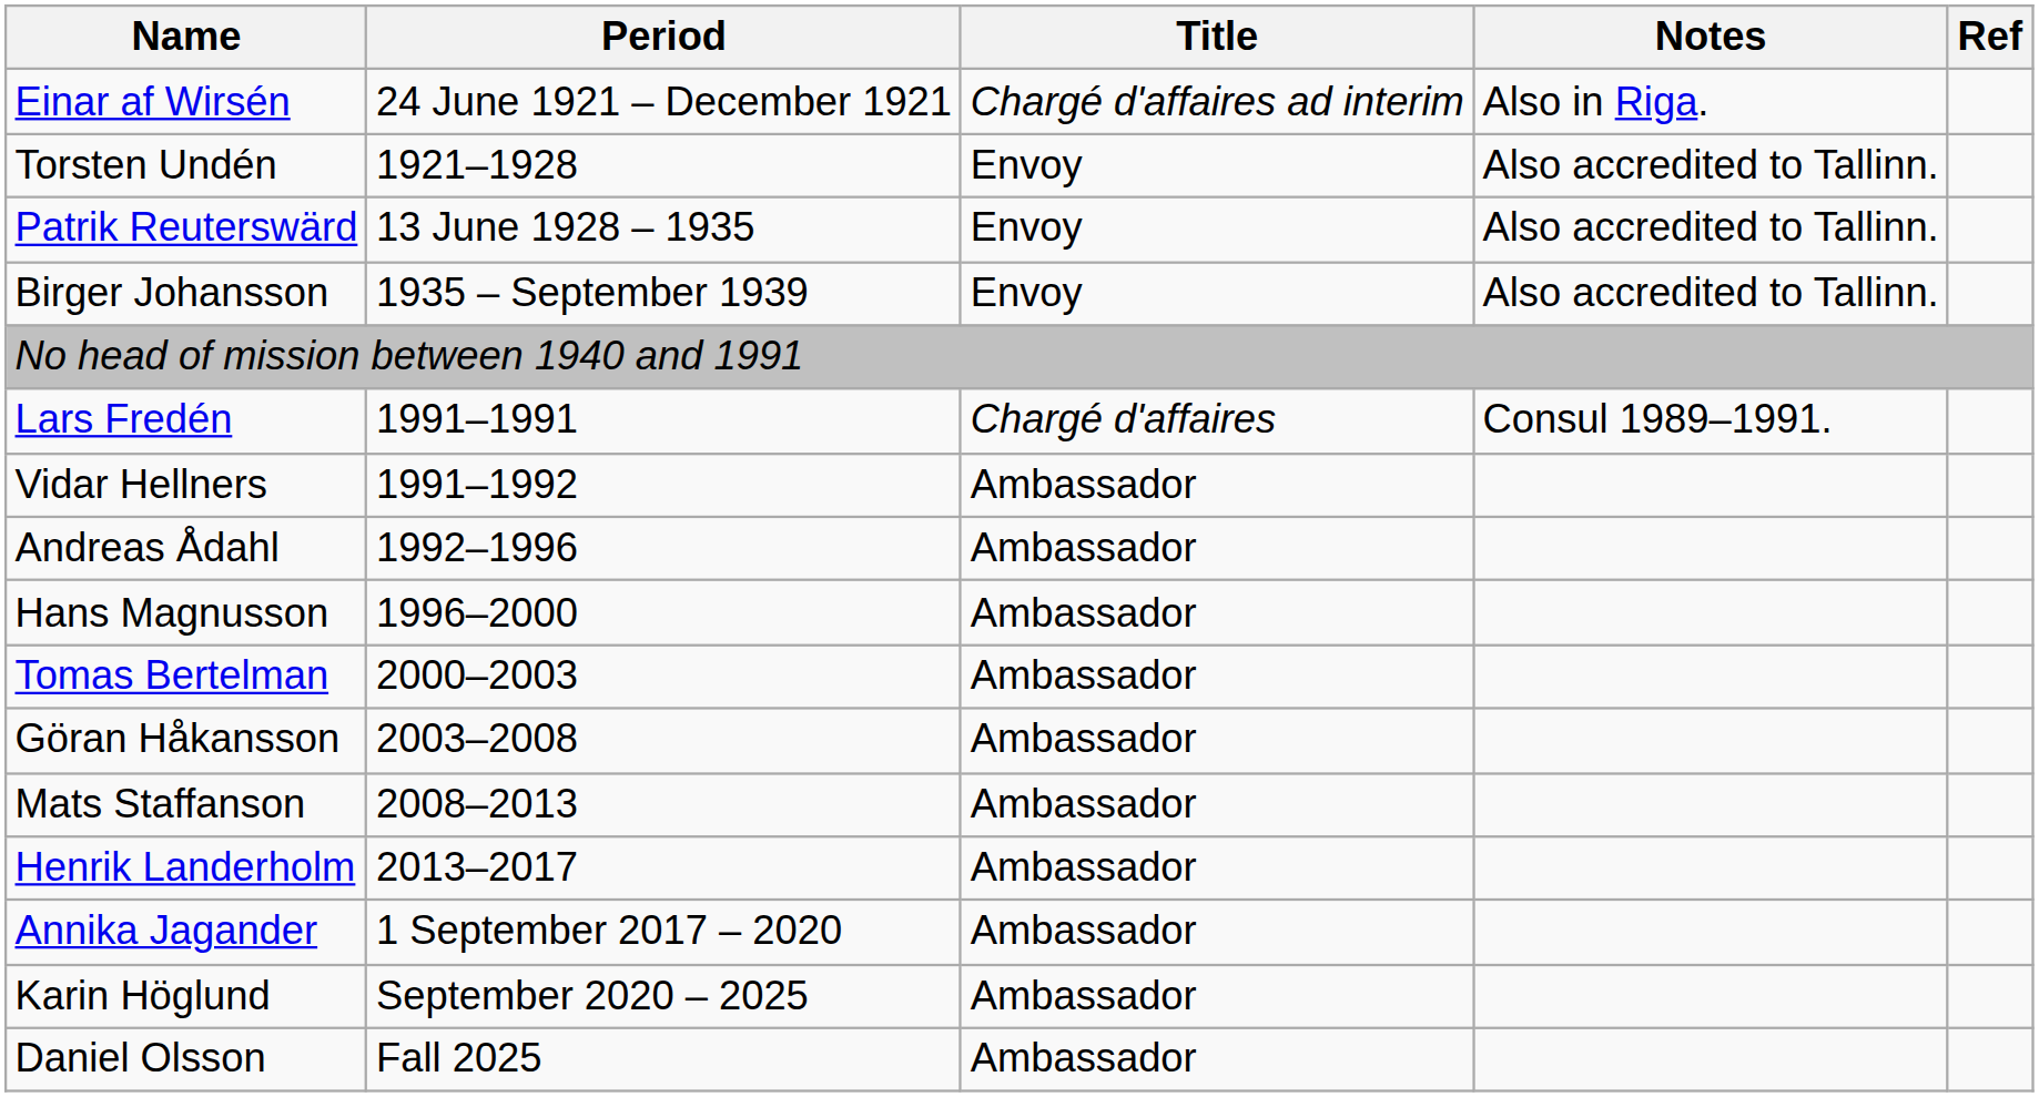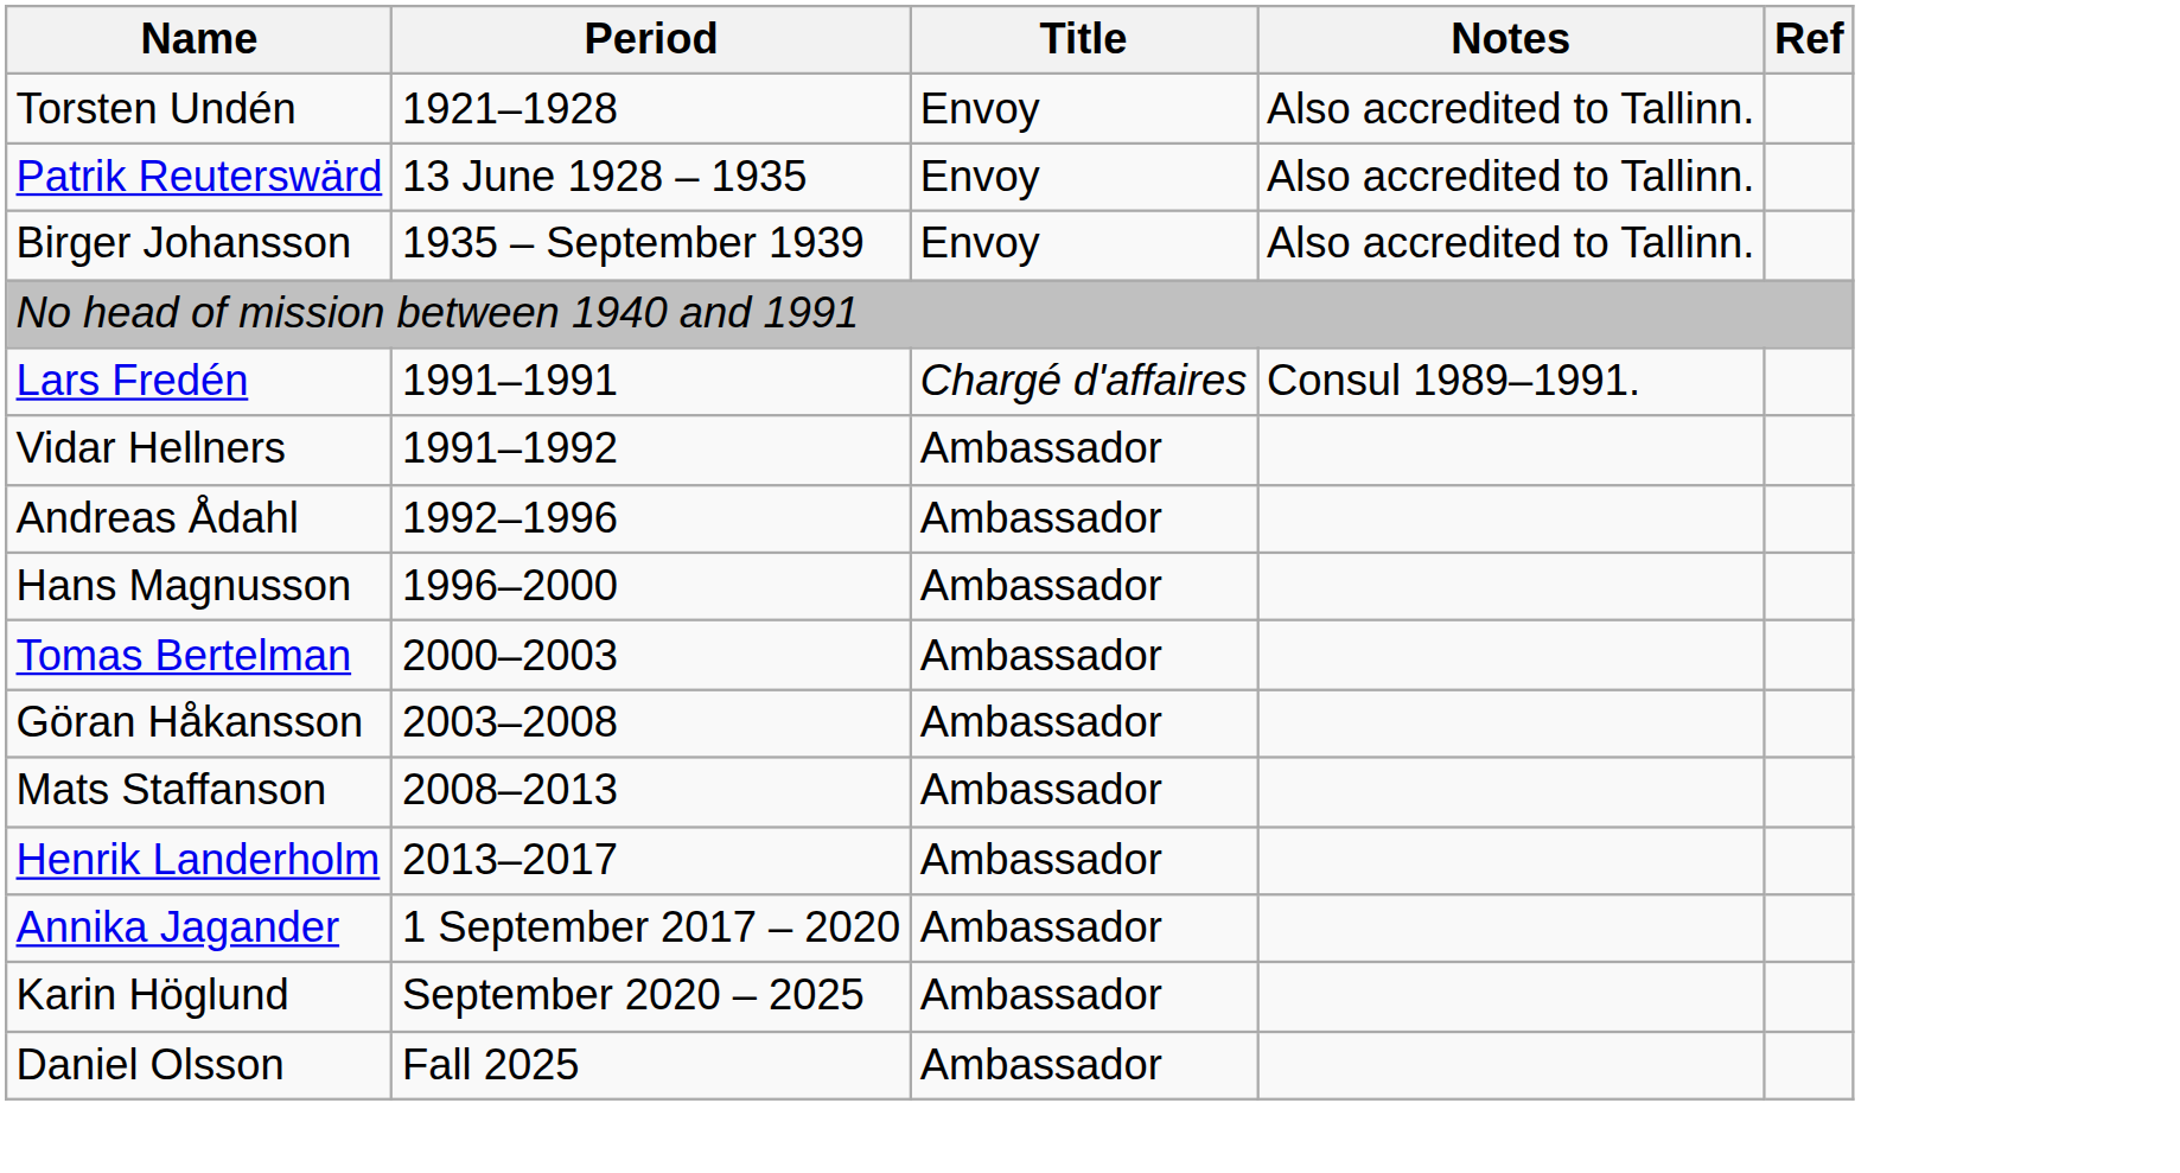 <table class="wikitable">
 <tr>
 <th>Name</th>
 <th>Period</th>
 <th>Title</th>
 <th>Notes</th>
 <th>Ref</th>
-</tr>
-<tr>
-<td><a href='#'>Einar af Wirsén</a></td>
-<td>24 June 1921 – December 1921</td>
-<td><em>Chargé d'affaires ad interim</em></td>
-<td>Also in <a href='#'>Riga</a>.</td>
-<td></td>
 </tr>
 <tr>
 <td>Torsten Undén</td>
 <td>1921–1928</td>
 <td>Envoy</td>
 <td>Also accredited to Tallinn.</td>
 <td></td>
 </tr>
 <tr>
 <td><a href='#'>Patrik Reuterswärd</a></td>
 <td>13 June 1928 – 1935</td>
 <td>Envoy</td>
 <td>Also accredited to Tallinn.</td>
 <td></td>
 </tr>
 <tr>
 <td>Birger Johansson</td>
 <td>1935 – September 1939</td>
 <td>Envoy</td>
 <td>Also accredited to Tallinn.</td>
 <td></td>
 </tr>
 <tr>
 <td colspan="5" style="background: silver;"><em>No head of mission between 1940 and 1991</em></td>
 </tr>
 <tr>
 <td><a href='#'>Lars Fredén</a></td>
 <td>1991–1991</td>
 <td><em>Chargé d'affaires</em></td>
 <td>Consul 1989–1991.</td>
 <td></td>
 </tr>
 <tr>
 <td>Vidar Hellners</td>
 <td>1991–1992</td>
 <td>Ambassador</td>
 <td></td>
 <td></td>
 </tr>
 <tr>
 <td>Andreas Ådahl</td>
 <td>1992–1996</td>
 <td>Ambassador</td>
 <td></td>
 <td></td>
 </tr>
 <tr>
 <td>Hans Magnusson</td>
 <td>1996–2000</td>
 <td>Ambassador</td>
 <td></td>
 <td></td>
 </tr>
 <tr>
 <td><a href='#'>Tomas Bertelman</a></td>
 <td>2000–2003</td>
 <td>Ambassador</td>
 <td></td>
 <td></td>
 </tr>
 <tr>
 <td>Göran Håkansson</td>
 <td>2003–2008</td>
 <td>Ambassador</td>
 <td></td>
 <td></td>
 </tr>
 <tr>
 <td>Mats Staffanson</td>
 <td>2008–2013</td>
 <td>Ambassador</td>
 <td></td>
 <td></td>
 </tr>
 <tr>
 <td><a href='#'>Henrik Landerholm</a></td>
 <td>2013–2017</td>
 <td>Ambassador</td>
 <td></td>
 <td></td>
 </tr>
 <tr>
 <td><a href='#'>Annika Jagander</a></td>
 <td>1 September 2017 – 2020</td>
 <td>Ambassador</td>
 <td></td>
 <td></td>
 </tr>
 <tr>
 <td>Karin Höglund</td>
 <td>September 2020 – 2025</td>
 <td>Ambassador</td>
 <td></td>
 <td></td>
 </tr>
 <tr>
 <td>Daniel Olsson</td>
 <td>Fall 2025</td>
 <td>Ambassador</td>
 <td></td>
 <td></td>
 </tr>
 </table>
